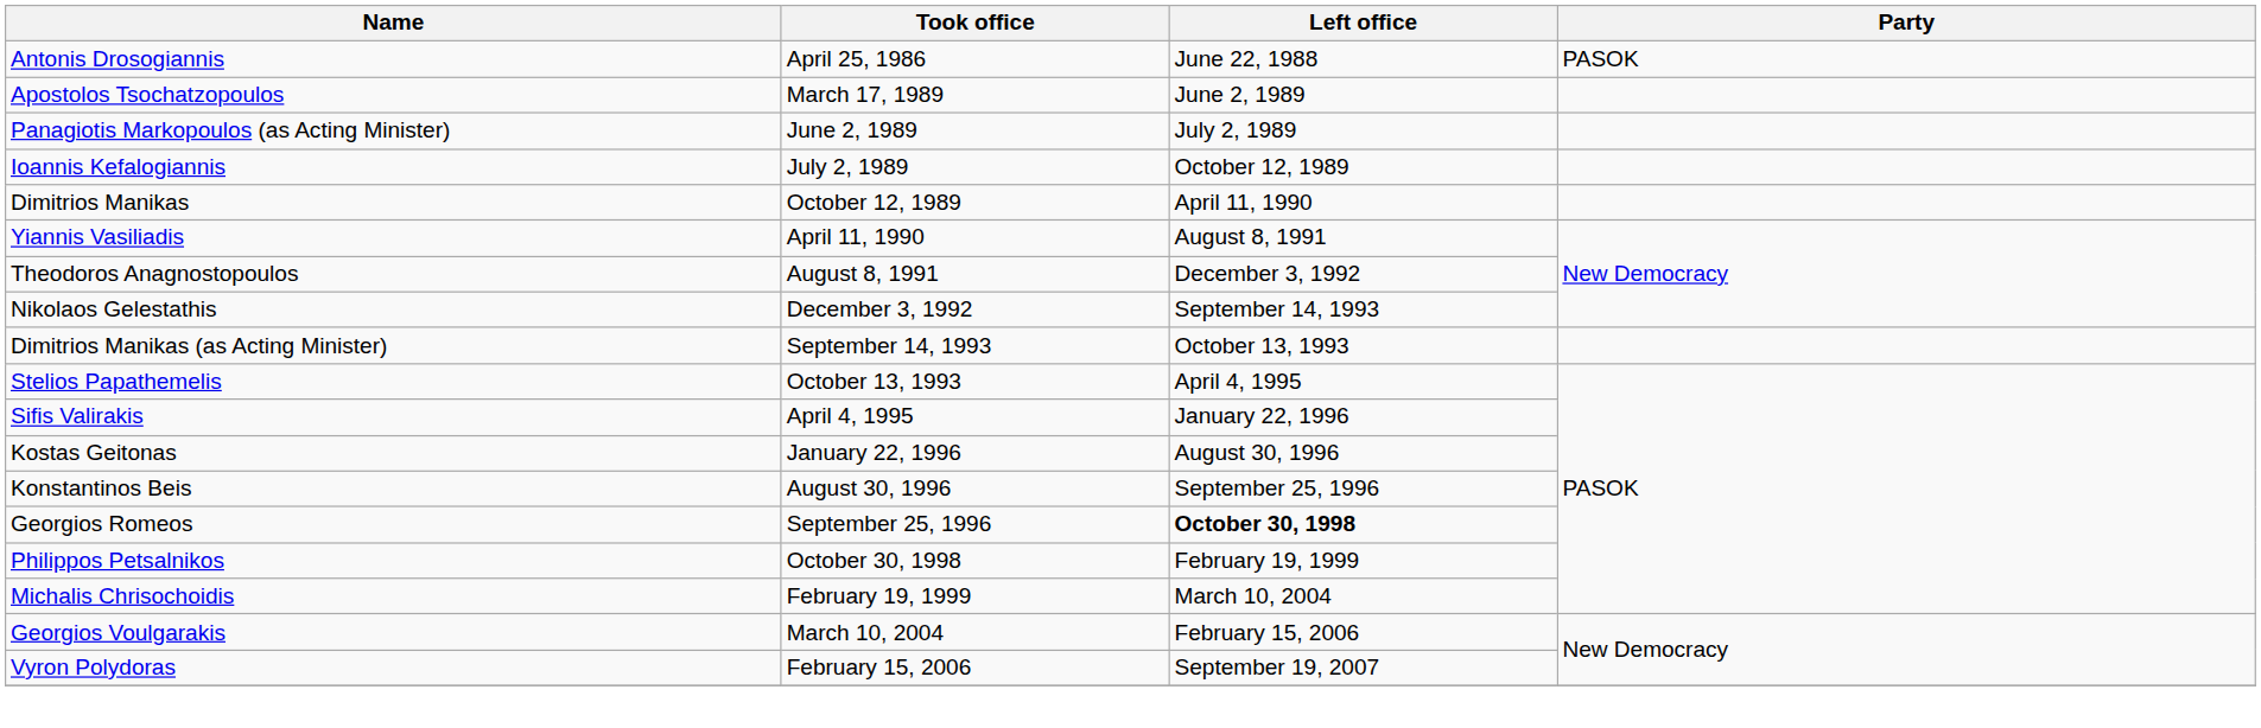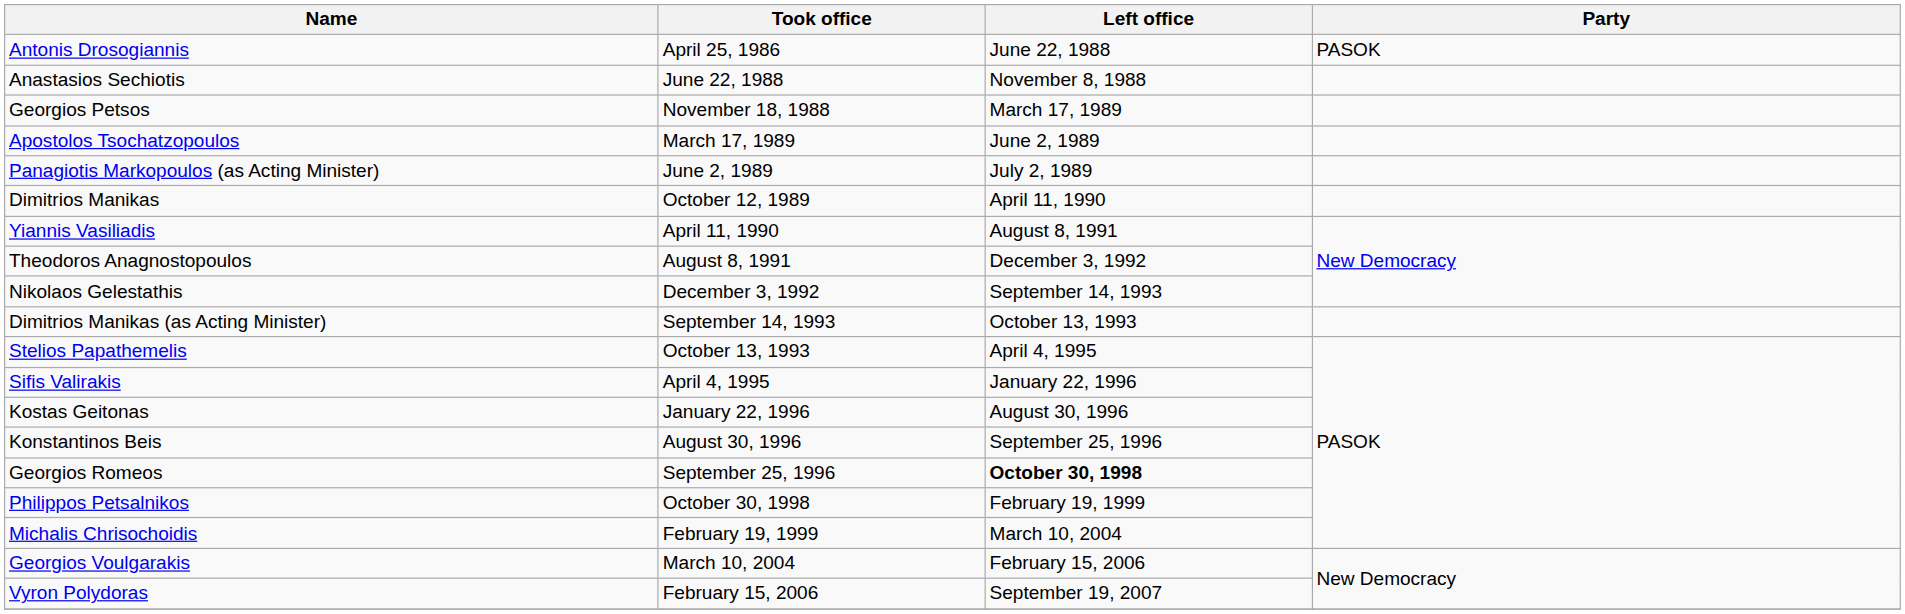 <table class="wikitable">
 <tr>
 <th width="20%">Name</th>
 <th width="10%">Took office</th>
 <th width="10%">Left office</th>
 <th width="18%">Party</th>
 </tr>
 <tr>
 <td><a href='#'>Antonis Drosogiannis</a></td>
 <td>April 25, 1986</td>
 <td>June 22, 1988</td>
 <td>PASOK</td>
 </tr>
 <tr>
+<td>Anastasios Sechiotis</td>
+<td>June 22, 1988</td>
+<td>November 8, 1988</td>
+<td></td>
+</tr>
+<tr>
+<td>Georgios Petsos</td>
+<td>November 18, 1988</td>
+<td>March 17, 1989</td>
+<td></td>
+</tr>
+<tr>
 <td><a href='#'>Apostolos Tsochatzopoulos</a></td>
 <td>March 17, 1989</td>
 <td>June 2, 1989</td>
 <td></td>
 </tr>
 <tr>
 <td><a href='#'>Panagiotis Markopoulos</a> (as Acting Minister)</td>
 <td>June 2, 1989</td>
 <td>July 2, 1989</td>
-<td></td>
-</tr>
-<tr>
-<td><a href='#'>Ioannis Kefalogiannis</a></td>
-<td>July 2, 1989</td>
-<td>October 12, 1989</td>
 <td></td>
 </tr>
 <tr>
 <td>Dimitrios Manikas</td>
 <td>October 12, 1989</td>
 <td>April 11, 1990</td>
 <td></td>
 </tr>
 <tr>
 <td><a href='#'>Yiannis Vasiliadis</a></td>
 <td>April 11, 1990</td>
 <td>August 8, 1991</td>
 <td rowspan=3><a href='#'>New Democracy</a></td>
 </tr>
 <tr>
 <td>Theodoros Anagnostopoulos</td>
 <td>August 8, 1991</td>
 <td>December 3, 1992</td>
 </tr>
 <tr>
 <td>Nikolaos Gelestathis</td>
 <td>December 3, 1992</td>
 <td>September 14, 1993</td>
 </tr>
 <tr>
 <td>Dimitrios Manikas (as Acting Minister)</td>
 <td>September 14, 1993</td>
 <td>October 13, 1993</td>
 <td></td>
 </tr>
 <tr>
 <td><a href='#'>Stelios Papathemelis</a></td>
 <td>October 13, 1993</td>
 <td>April 4, 1995</td>
 <td rowspan=7>PASOK</td>
 </tr>
 <tr>
 <td><a href='#'>Sifis Valirakis</a></td>
 <td>April 4, 1995</td>
 <td>January 22, 1996</td>
 </tr>
 <tr>
 <td>Kostas Geitonas</td>
 <td>January 22, 1996</td>
 <td>August 30, 1996</td>
 </tr>
 <tr>
 <td>Konstantinos Beis</td>
 <td>August 30, 1996</td>
 <td>September 25, 1996</td>
 </tr>
 <tr>
 <td>Georgios Romeos</td>
 <td>September 25, 1996</td>
 <td><strong>October 30, 1998</strong></td>
 </tr>
 <tr>
 <td><a href='#'>Philippos Petsalnikos</a></td>
 <td>October 30, 1998</td>
 <td>February 19, 1999</td>
 </tr>
 <tr>
 <td><a href='#'>Michalis Chrisochoidis</a></td>
 <td>February 19, 1999</td>
 <td>March 10, 2004</td>
 </tr>
 <tr>
 <td><a href='#'>Georgios Voulgarakis</a></td>
 <td>March 10, 2004</td>
 <td>February 15, 2006</td>
 <td rowspan=2>New Democracy</td>
 </tr>
 <tr>
 <td><a href='#'>Vyron Polydoras</a></td>
 <td>February 15, 2006</td>
 <td>September 19, 2007</td>
 </tr>
 <tr>
 </tr>
 </table>
